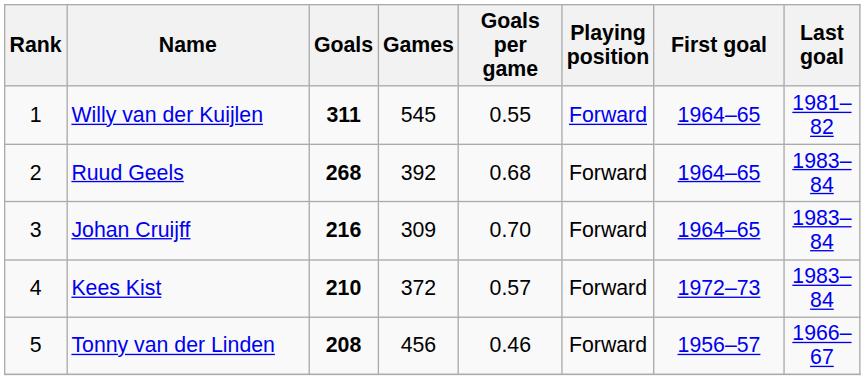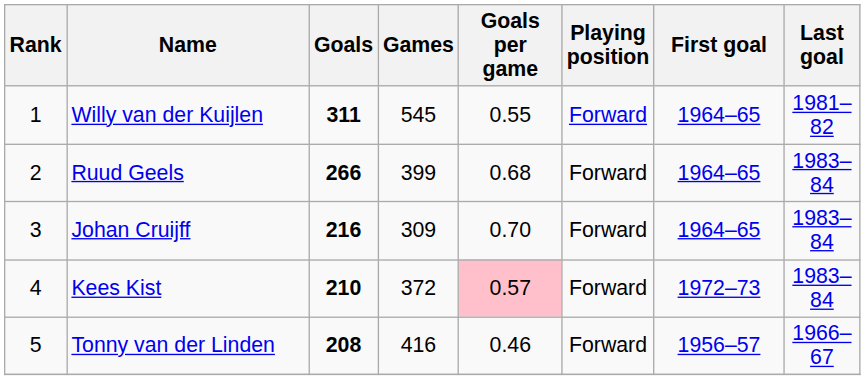 <table class="wikitable sortable" style="text-align: center">
 <tr>
 <th style="width:20px;" abbr="Position">Rank</th>
 <th width=175>Name</th>
 <th style="width:40px;" abbr="Goals">Goals</th>
 <th style="width:40px;" abbr="Games played">Games</th>
 <th style="width:70px;" abbr="Drawn">Goals per game</th>
 <th style="width:50px;" abbr="Position">Playing position</th>
 <th style="width:90px;" abbr="Season">First goal</th>
 <th style="width:50px;" abbr="Season">Last goal</th>
 </tr>
 <tr align=center>
 <td>1</td>
 <td style="text-align:left;"> <a href='#'>Willy van der Kuijlen</a></td>
 <td><strong>311</strong></td>
 <td>545</td>
 <td>0.55</td>
 <td><a href='#'>Forward</a></td>
 <td><a href='#'>1964–65</a></td>
 <td><a href='#'>1981–82</a></td>
 </tr>
 <tr align=center>
 <td>2</td>
 <td style="text-align:left;"> <a href='#'>Ruud Geels</a></td>
-<td><strong>268</strong></td>
-<td>392</td>
+<td><strong>266</strong></td>
+<td>399</td>
 <td>0.68</td>
 <td>Forward</td>
 <td><a href='#'>1964–65</a></td>
 <td><a href='#'>1983–84</a></td>
 </tr>
 <tr align=center>
 <td>3</td>
 <td style="text-align:left;"> <a href='#'>Johan Cruijff</a></td>
 <td><strong>216</strong></td>
 <td>309</td>
 <td>0.70</td>
 <td>Forward</td>
 <td><a href='#'>1964–65</a></td>
 <td><a href='#'>1983–84</a></td>
 </tr>
 <tr align=center>
 <td>4</td>
 <td style="text-align:left;"> <a href='#'>Kees Kist</a></td>
 <td><strong>210</strong></td>
 <td>372</td>
-<td>0.57</td>
+<td style="background: pink;">0.57</td>
 <td>Forward</td>
 <td><a href='#'>1972–73</a></td>
 <td><a href='#'>1983–84</a></td>
 </tr>
 <tr align=center>
 <td>5</td>
 <td style="text-align:left;"> <a href='#'>Tonny van der Linden</a></td>
 <td><strong>208</strong></td>
-<td>456</td>
+<td>416</td>
 <td>0.46</td>
 <td>Forward</td>
 <td><a href='#'>1956–57</a></td>
 <td><a href='#'>1966–67</a></td>
 </tr>
 <tr align=center>
 </tr>
 </table>
